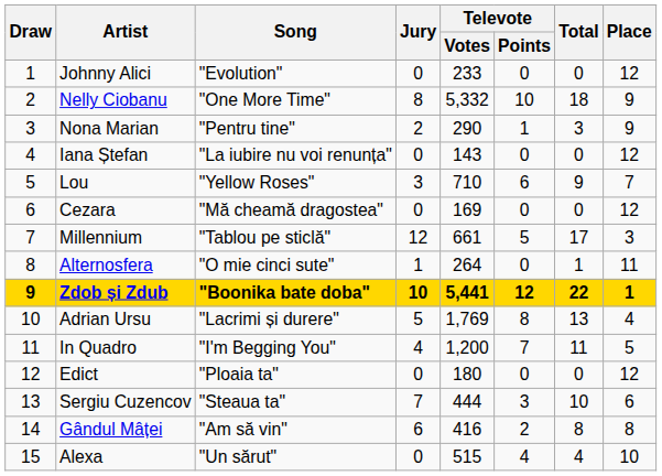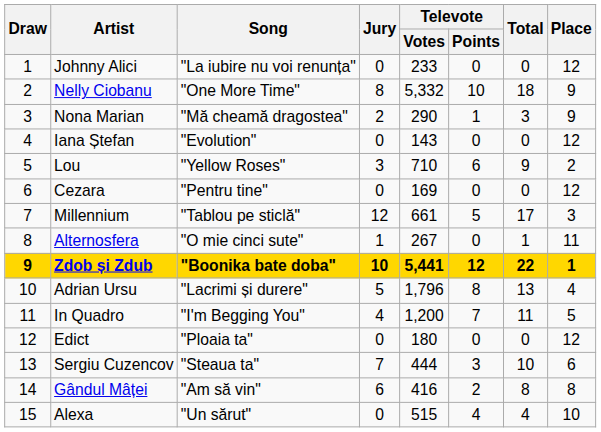 <table class="sortable wikitable" style="margin: 1em auto 1em auto; text-align:center;">
 <tr>
 <th rowspan="2">Draw</th>
 <th rowspan="2">Artist</th>
 <th rowspan="2">Song</th>
 <th rowspan="2">Jury</th>
 <th colspan="2">Televote</th>
 <th rowspan="2">Total</th>
 <th rowspan="2">Place</th>
 </tr>
 <tr>
 <th>Votes</th>
 <th>Points</th>
 </tr>
 <tr>
 <td>1</td>
 <td align="left">Johnny Alici</td>
-<td align="left">"Evolution"</td>
+<td align="left">"La iubire nu voi renunța"</td>
 <td>0</td>
 <td>233</td>
 <td>0</td>
 <td>0</td>
 <td>12</td>
 </tr>
 <tr>
 <td>2</td>
 <td align="left"><a href='#'>Nelly Ciobanu</a></td>
 <td align="left">"One More Time"</td>
 <td>8</td>
 <td>5,332</td>
 <td>10</td>
 <td>18</td>
 <td>9</td>
 </tr>
 <tr>
 <td>3</td>
 <td align="left">Nona Marian</td>
-<td align="left">"Pentru tine"</td>
+<td align="left">"Mă cheamă dragostea"</td>
 <td>2</td>
 <td>290</td>
 <td>1</td>
 <td>3</td>
 <td>9</td>
 </tr>
 <tr>
 <td>4</td>
 <td align="left">Iana Ștefan</td>
-<td align="left">"La iubire nu voi renunța"</td>
+<td align="left">"Evolution"</td>
 <td>0</td>
 <td>143</td>
 <td>0</td>
 <td>0</td>
 <td>12</td>
 </tr>
 <tr>
 <td>5</td>
 <td align="left">Lou</td>
 <td align="left">"Yellow Roses"</td>
 <td>3</td>
 <td>710</td>
 <td>6</td>
 <td>9</td>
-<td>7</td>
+<td>2</td>
 </tr>
 <tr>
 <td>6</td>
 <td align="left">Cezara</td>
-<td align="left">"Mă cheamă dragostea"</td>
+<td align="left">"Pentru tine"</td>
 <td>0</td>
 <td>169</td>
 <td>0</td>
 <td>0</td>
 <td>12</td>
 </tr>
 <tr>
 <td>7</td>
 <td align="left">Millennium</td>
 <td align="left">"Tablou pe sticlă"</td>
 <td>12</td>
 <td>661</td>
 <td>5</td>
 <td>17</td>
 <td>3</td>
 </tr>
 <tr>
 <td>8</td>
 <td align="left"><a href='#'>Alternosfera</a></td>
 <td align="left">"O mie cinci sute"</td>
 <td>1</td>
-<td>264</td>
+<td>267</td>
 <td>0</td>
 <td>1</td>
 <td>11</td>
 </tr>
 <tr style="font-weight:bold; background:gold;">
 <td>9</td>
 <td align="left"><a href='#'>Zdob și Zdub</a></td>
 <td align="left">"Boonika bate doba"</td>
 <td>10</td>
 <td>5,441</td>
 <td>12</td>
 <td>22</td>
 <td>1</td>
 </tr>
 <tr>
 <td>10</td>
 <td align="left">Adrian Ursu</td>
 <td align="left">"Lacrimi și durere"</td>
 <td>5</td>
-<td>1,769</td>
+<td>1,796</td>
 <td>8</td>
 <td>13</td>
 <td>4</td>
 </tr>
 <tr>
 <td>11</td>
 <td align="left">In Quadro</td>
 <td align="left">"I'm Begging You"</td>
 <td>4</td>
 <td>1,200</td>
 <td>7</td>
 <td>11</td>
 <td>5</td>
 </tr>
 <tr>
 <td>12</td>
 <td align="left">Edict</td>
 <td align="left">"Ploaia ta"</td>
 <td>0</td>
 <td>180</td>
 <td>0</td>
 <td>0</td>
 <td>12</td>
 </tr>
 <tr>
 <td>13</td>
 <td align="left">Sergiu Cuzencov</td>
 <td align="left">"Steaua ta"</td>
 <td>7</td>
 <td>444</td>
 <td>3</td>
 <td>10</td>
 <td>6</td>
 </tr>
 <tr>
 <td>14</td>
 <td align="left"><a href='#'>Gândul Mâței</a></td>
 <td align="left">"Am să vin"</td>
 <td>6</td>
 <td>416</td>
 <td>2</td>
 <td>8</td>
 <td>8</td>
 </tr>
 <tr>
 <td>15</td>
 <td align="left">Alexa</td>
 <td align="left">"Un sărut"</td>
 <td>0</td>
 <td>515</td>
 <td>4</td>
 <td>4</td>
 <td>10</td>
 </tr>
 </table>
